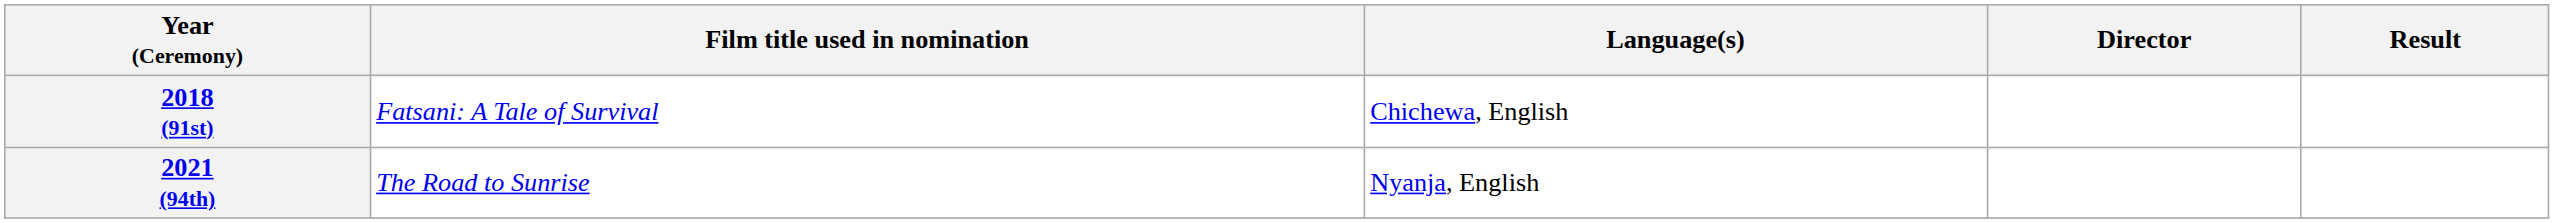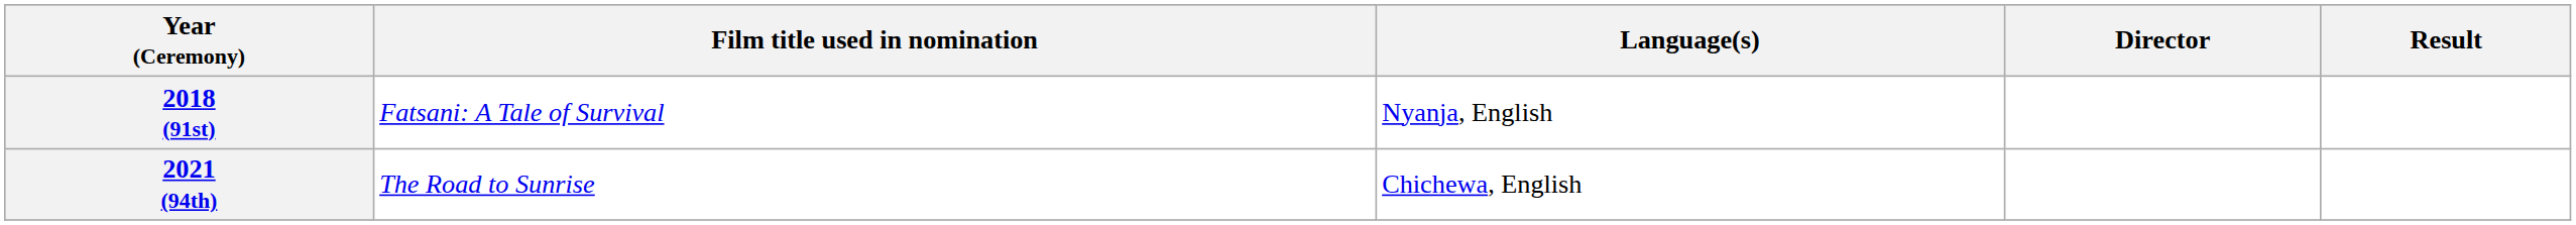 <table class="wikitable sortable" width="98%" style="background:#ffffff;">
 <tr>
 <th>Year<br><small>(Ceremony)</small></th>
 <th>Film title used in nomination</th>
 <th>Language(s)</th>
 <th>Director</th>
 <th>Result</th>
 </tr>
 <tr>
 <th align="center"><a href='#'>2018</a><br><small><a href='#'>(91st)</a></small></th>
 <td><em><a href='#'>Fatsani: A Tale of Survival</a></em></td>
-<td><a href='#'>Chichewa</a>, English</td>
+<td><a href='#'>Nyanja</a>, English</td>
 <td></td>
 <td></td>
 </tr>
 <tr>
 <th align="center"><a href='#'>2021</a><br><small><a href='#'>(94th)</a></small></th>
 <td><em><a href='#'>The Road to Sunrise</a></em></td>
-<td><a href='#'>Nyanja</a>, English</td>
+<td><a href='#'>Chichewa</a>, English</td>
 <td></td>
 <td></td>
 </tr>
 </table>
